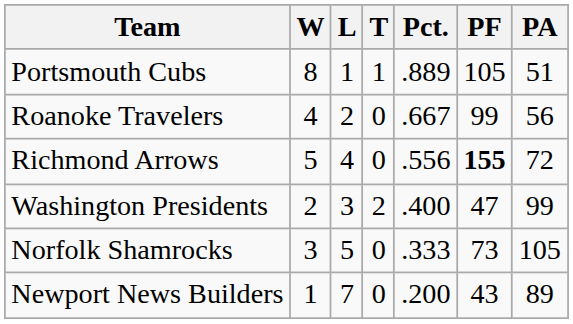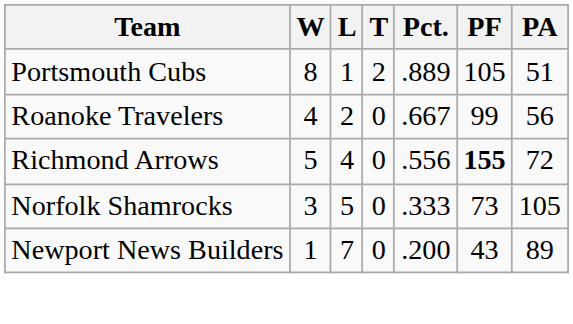 <table class="wikitable">
 <tr>
 <th>Team</th>
 <th>W</th>
 <th>L</th>
 <th>T</th>
 <th>Pct.</th>
 <th>PF</th>
 <th>PA</th>
 </tr>
 <tr align="center">
 <td align="left">Portsmouth Cubs</td>
 <td>8</td>
 <td>1</td>
-<td>1</td>
+<td>2</td>
 <td>.889</td>
 <td>105</td>
 <td>51</td>
 </tr>
 <tr align="center">
 <td align="left">Roanoke Travelers</td>
 <td>4</td>
 <td>2</td>
 <td>0</td>
 <td>.667</td>
 <td>99</td>
 <td>56</td>
 </tr>
 <tr align="center">
 <td align="left">Richmond Arrows</td>
 <td>5</td>
 <td>4</td>
 <td>0</td>
 <td>.556</td>
 <td><strong>155</strong></td>
 <td>72</td>
 </tr>
 <tr align="center">
-<td align="left">Washington Presidents</td>
-<td>2</td>
-<td>3</td>
-<td>2</td>
-<td>.400</td>
-<td>47</td>
-<td>99</td>
-</tr>
-<tr align="center">
 <td align="left">Norfolk Shamrocks</td>
 <td>3</td>
 <td>5</td>
 <td>0</td>
 <td>.333</td>
 <td>73</td>
 <td>105</td>
 </tr>
 <tr align="center">
 <td align="left">Newport News Builders</td>
 <td>1</td>
 <td>7</td>
 <td>0</td>
 <td>.200</td>
 <td>43</td>
 <td>89</td>
 </tr>
 </table>
